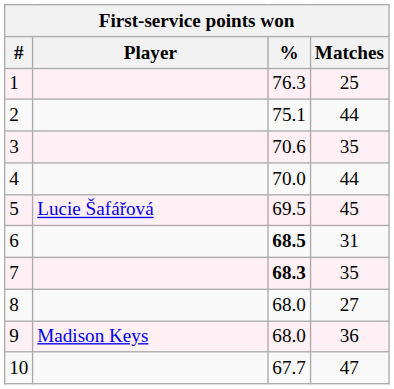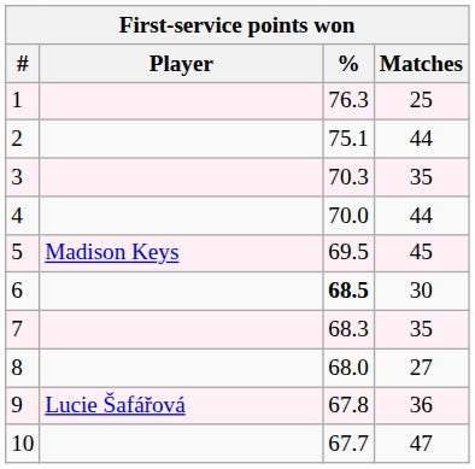 <table class="wikitable " style=font-size:90%>
 <tr>
 <th colspan=4>First-service points won</th>
 </tr>
 <tr>
 <th>#</th>
 <th width=170>Player</th>
 <th width=20>%</th>
 <th>Matches</th>
 </tr>
 <tr style="background:#FFF0F5;">
 <td>1</td>
 <td></td>
 <td>76.3</td>
 <td align=center>25</td>
 </tr>
 <tr>
 <td>2</td>
 <td></td>
 <td>75.1</td>
 <td align=center>44</td>
 </tr>
 <tr style="background:#FFF0F5;">
 <td>3</td>
 <td></td>
-<td>70.6</td>
+<td>70.3</td>
 <td align=center>35</td>
 </tr>
 <tr>
 <td>4</td>
 <td></td>
 <td>70.0</td>
 <td align=center>44</td>
 </tr>
 <tr style="background:#FFF0F5;">
 <td>5</td>
-<td> <a href='#'>Lucie Šafářová</a></td>
+<td> <a href='#'>Madison Keys</a></td>
 <td>69.5</td>
 <td align=center>45</td>
 </tr>
 <tr>
 <td>6</td>
 <td></td>
 <td><strong>68.5</strong></td>
-<td align=center>31</td>
+<td align=center>30</td>
 </tr>
 <tr style="background:#FFF0F5;">
 <td>7</td>
 <td></td>
-<td><strong>68.3</strong></td>
+<td>68.3</td>
 <td align=center>35</td>
 </tr>
 <tr>
 <td>8</td>
 <td></td>
 <td>68.0</td>
 <td align=center>27</td>
 </tr>
 <tr style="background:#FFF0F5;">
 <td>9</td>
-<td> <a href='#'>Madison Keys</a></td>
-<td>68.0</td>
+<td> <a href='#'>Lucie Šafářová</a></td>
+<td>67.8</td>
 <td align=center>36</td>
 </tr>
 <tr>
 <td>10</td>
 <td></td>
 <td>67.7</td>
 <td align=center>47</td>
 </tr>
 </table>
